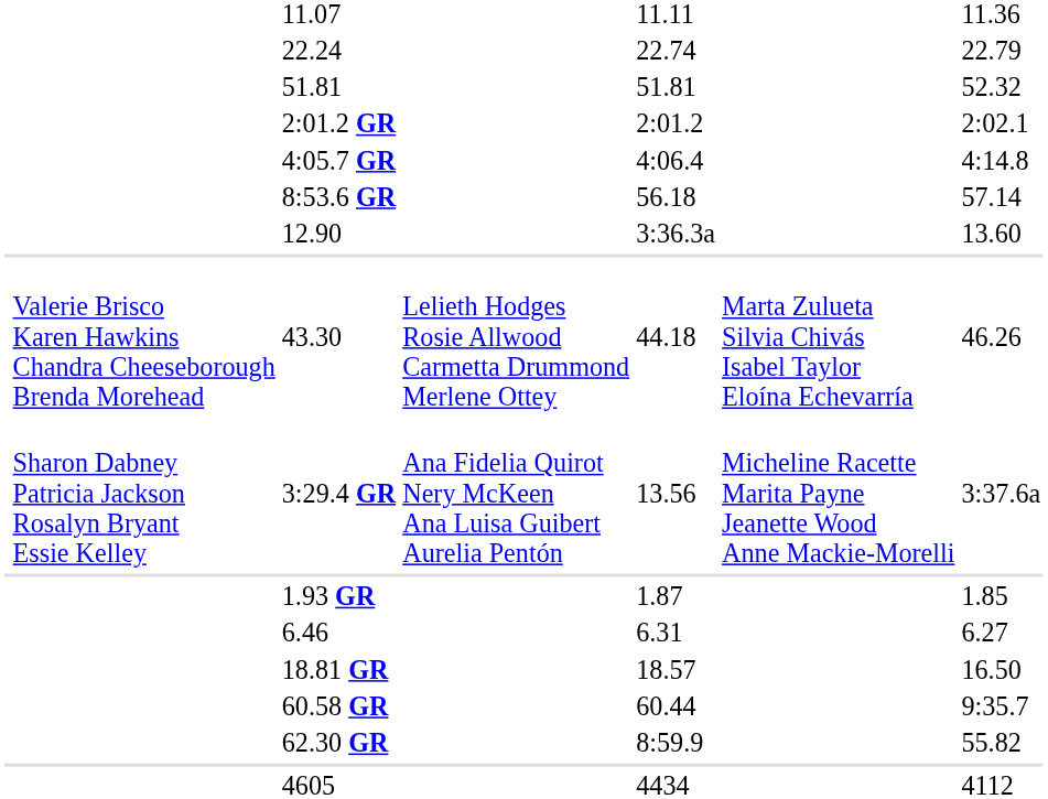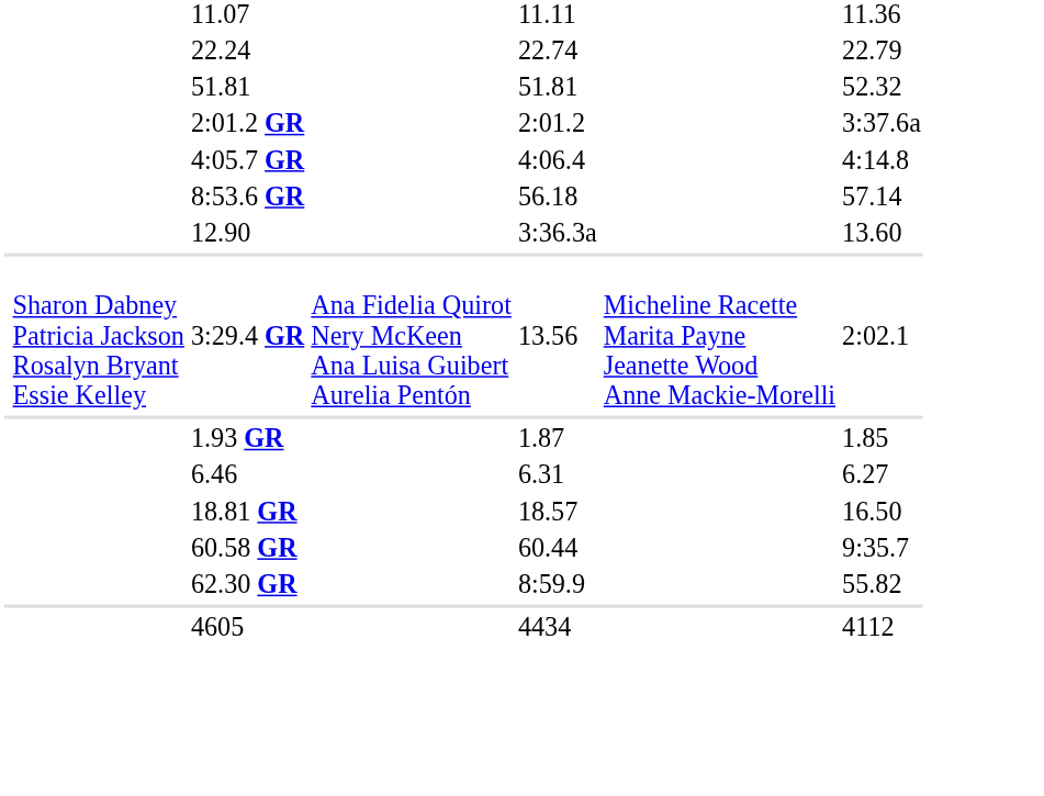 <table>
 <tr>
 <td></td>
 <td></td>
 <td>11.07</td>
 <td></td>
 <td>11.11</td>
 <td></td>
 <td>11.36</td>
 </tr>
 <tr>
 <td></td>
 <td></td>
 <td>22.24</td>
 <td></td>
 <td>22.74</td>
 <td></td>
 <td>22.79</td>
 </tr>
 <tr>
 <td></td>
 <td></td>
 <td>51.81</td>
 <td></td>
 <td>51.81</td>
 <td></td>
 <td>52.32</td>
 </tr>
 <tr>
 <td></td>
 <td></td>
 <td>2:01.2 <strong><a href='#'>GR</a></strong></td>
 <td></td>
 <td>2:01.2</td>
 <td></td>
-<td>2:02.1</td>
+<td>3:37.6a</td>
 </tr>
 <tr>
 <td></td>
 <td></td>
 <td>4:05.7 <strong><a href='#'>GR</a></strong></td>
 <td></td>
 <td>4:06.4</td>
 <td></td>
 <td>4:14.8</td>
 </tr>
 <tr>
 <td></td>
 <td></td>
 <td>8:53.6 <strong><a href='#'>GR</a></strong></td>
 <td></td>
 <td>56.18</td>
 <td></td>
 <td>57.14</td>
 </tr>
 <tr>
 <td></td>
 <td></td>
 <td>12.90</td>
 <td></td>
 <td>3:36.3a</td>
 <td></td>
 <td>13.60</td>
 </tr>
 <tr bgcolor=#DDDDDD>
 <td colspan=7></td>
 </tr>
 <tr>
 <td></td>
-<td><br><a href='#'>Valerie Brisco</a><br><a href='#'>Karen Hawkins</a><br><a href='#'>Chandra Cheeseborough</a><br><a href='#'>Brenda Morehead</a></td>
-<td>43.30</td>
-<td><br><a href='#'>Lelieth Hodges</a><br><a href='#'>Rosie Allwood</a><br><a href='#'>Carmetta Drummond</a><br><a href='#'>Merlene Ottey</a></td>
-<td>44.18</td>
-<td><br><a href='#'>Marta Zulueta</a><br><a href='#'>Silvia Chivás</a><br><a href='#'>Isabel Taylor</a><br><a href='#'>Eloína Echevarría</a></td>
-<td>46.26</td>
-</tr>
-<tr>
-<td></td>
 <td><br><a href='#'>Sharon Dabney</a><br><a href='#'>Patricia Jackson</a><br><a href='#'>Rosalyn Bryant</a><br><a href='#'>Essie Kelley</a></td>
 <td>3:29.4 <strong><a href='#'>GR</a></strong></td>
 <td><br><a href='#'>Ana Fidelia Quirot</a><br><a href='#'>Nery McKeen</a><br><a href='#'>Ana Luisa Guibert</a><br><a href='#'>Aurelia Pentón</a></td>
 <td>13.56</td>
 <td><br><a href='#'>Micheline Racette</a><br><a href='#'>Marita Payne</a><br><a href='#'>Jeanette Wood</a><br><a href='#'>Anne Mackie-Morelli</a></td>
-<td>3:37.6a</td>
+<td>2:02.1</td>
 </tr>
 <tr bgcolor=#DDDDDD>
 <td colspan=7></td>
 </tr>
 <tr>
 <td></td>
 <td></td>
 <td>1.93 <strong><a href='#'>GR</a></strong></td>
 <td></td>
 <td>1.87</td>
 <td></td>
 <td>1.85</td>
 </tr>
 <tr>
 <td></td>
 <td></td>
 <td>6.46</td>
 <td></td>
 <td>6.31</td>
 <td></td>
 <td>6.27</td>
 </tr>
 <tr>
 <td></td>
 <td></td>
 <td>18.81 <strong><a href='#'>GR</a></strong></td>
 <td></td>
 <td>18.57</td>
 <td></td>
 <td>16.50</td>
 </tr>
 <tr>
 <td></td>
 <td></td>
 <td>60.58 <strong><a href='#'>GR</a></strong></td>
 <td></td>
 <td>60.44</td>
 <td></td>
 <td>9:35.7</td>
 </tr>
 <tr>
 <td></td>
 <td></td>
 <td>62.30 <strong><a href='#'>GR</a></strong></td>
 <td></td>
 <td>8:59.9</td>
 <td></td>
 <td>55.82</td>
 </tr>
 <tr bgcolor=#DDDDDD>
 <td colspan=7></td>
 </tr>
 <tr>
 <td></td>
 <td></td>
 <td>4605</td>
 <td></td>
 <td>4434</td>
 <td></td>
 <td>4112</td>
 </tr>
 </table>
